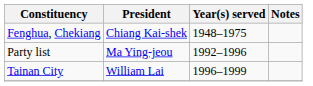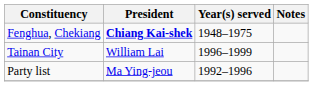 <table class="wikitable">
 <tr>
 <th>Constituency</th>
 <th>President</th>
 <th>Year(s) served</th>
 <th>Notes</th>
 </tr>
 <tr>
 <td><a href='#'>Fenghua</a>, <a href='#'>Chekiang</a></td>
-<td><a href='#'>Chiang Kai-shek</a></td>
+<td><strong><a href='#'>Chiang Kai-shek</a></strong></td>
 <td>1948–1975</td>
+<td></td>
+</tr>
+<tr>
+<td><a href='#'>Tainan City</a></td>
+<td><a href='#'>William Lai</a></td>
+<td>1996–1999</td>
 <td></td>
 </tr>
 <tr>
 <td>Party list</td>
 <td><a href='#'>Ma Ying-jeou</a></td>
 <td>1992–1996</td>
 <td></td>
 </tr>
 <tr>
-<td><a href='#'>Tainan City</a></td>
-<td><a href='#'>William Lai</a></td>
-<td>1996–1999</td>
-<td></td>
-</tr>
-<tr>
 </tr>
 </table>
